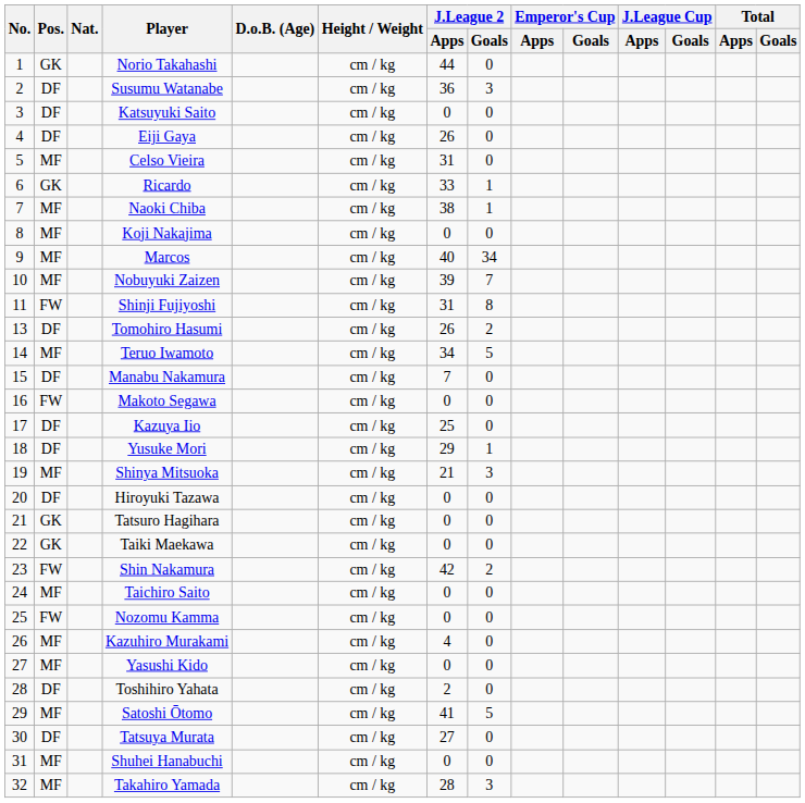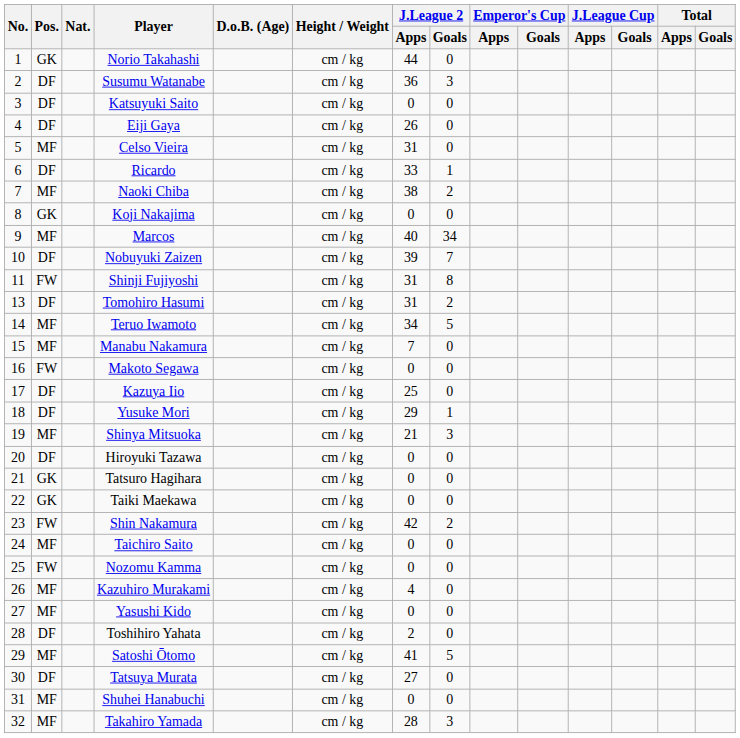 <table class="wikitable" style="text-align:center;">
 <tr>
 <th rowspan="2">No.</th>
 <th rowspan="2">Pos.</th>
 <th rowspan="2">Nat.</th>
 <th rowspan="2">Player</th>
 <th rowspan="2">D.o.B. (Age)</th>
 <th rowspan="2">Height / Weight</th>
 <th colspan="2"><a href='#'>J.League 2</a></th>
 <th colspan="2"><a href='#'>Emperor's Cup</a></th>
 <th colspan="2"><a href='#'>J.League Cup</a></th>
 <th colspan="2">Total</th>
 </tr>
 <tr>
 <th>Apps</th>
 <th>Goals</th>
 <th>Apps</th>
 <th>Goals</th>
 <th>Apps</th>
 <th>Goals</th>
 <th>Apps</th>
 <th>Goals</th>
 </tr>
 <tr>
 <td>1</td>
 <td>GK</td>
 <td></td>
 <td><a href='#'>Norio Takahashi</a></td>
 <td></td>
 <td>cm / kg</td>
 <td>44</td>
 <td>0</td>
 <td></td>
 <td></td>
 <td></td>
 <td></td>
 <td></td>
 <td></td>
 </tr>
 <tr>
 <td>2</td>
 <td>DF</td>
 <td></td>
 <td><a href='#'>Susumu Watanabe</a></td>
 <td></td>
 <td>cm / kg</td>
 <td>36</td>
 <td>3</td>
 <td></td>
 <td></td>
 <td></td>
 <td></td>
 <td></td>
 <td></td>
 </tr>
 <tr>
 <td>3</td>
 <td>DF</td>
 <td></td>
 <td><a href='#'>Katsuyuki Saito</a></td>
 <td></td>
 <td>cm / kg</td>
 <td>0</td>
 <td>0</td>
 <td></td>
 <td></td>
 <td></td>
 <td></td>
 <td></td>
 <td></td>
 </tr>
 <tr>
 <td>4</td>
 <td>DF</td>
 <td></td>
 <td><a href='#'>Eiji Gaya</a></td>
 <td></td>
 <td>cm / kg</td>
 <td>26</td>
 <td>0</td>
 <td></td>
 <td></td>
 <td></td>
 <td></td>
 <td></td>
 <td></td>
 </tr>
 <tr>
 <td>5</td>
 <td>MF</td>
 <td></td>
 <td><a href='#'>Celso Vieira</a></td>
 <td></td>
 <td>cm / kg</td>
 <td>31</td>
 <td>0</td>
 <td></td>
 <td></td>
 <td></td>
 <td></td>
 <td></td>
 <td></td>
 </tr>
 <tr>
 <td>6</td>
-<td>GK</td>
+<td>DF</td>
 <td></td>
 <td><a href='#'>Ricardo</a></td>
 <td></td>
 <td>cm / kg</td>
 <td>33</td>
 <td>1</td>
 <td></td>
 <td></td>
 <td></td>
 <td></td>
 <td></td>
 <td></td>
 </tr>
 <tr>
 <td>7</td>
 <td>MF</td>
 <td></td>
 <td><a href='#'>Naoki Chiba</a></td>
 <td></td>
 <td>cm / kg</td>
 <td>38</td>
-<td>1</td>
+<td>2</td>
 <td></td>
 <td></td>
 <td></td>
 <td></td>
 <td></td>
 <td></td>
 </tr>
 <tr>
 <td>8</td>
-<td>MF</td>
+<td>GK</td>
 <td></td>
 <td><a href='#'>Koji Nakajima</a></td>
 <td></td>
 <td>cm / kg</td>
 <td>0</td>
 <td>0</td>
 <td></td>
 <td></td>
 <td></td>
 <td></td>
 <td></td>
 <td></td>
 </tr>
 <tr>
 <td>9</td>
 <td>MF</td>
 <td></td>
 <td><a href='#'>Marcos</a></td>
 <td></td>
 <td>cm / kg</td>
 <td>40</td>
 <td>34</td>
 <td></td>
 <td></td>
 <td></td>
 <td></td>
 <td></td>
 <td></td>
 </tr>
 <tr>
 <td>10</td>
-<td>MF</td>
+<td>DF</td>
 <td></td>
 <td><a href='#'>Nobuyuki Zaizen</a></td>
 <td></td>
 <td>cm / kg</td>
 <td>39</td>
 <td>7</td>
 <td></td>
 <td></td>
 <td></td>
 <td></td>
 <td></td>
 <td></td>
 </tr>
 <tr>
 <td>11</td>
 <td>FW</td>
 <td></td>
 <td><a href='#'>Shinji Fujiyoshi</a></td>
 <td></td>
 <td>cm / kg</td>
 <td>31</td>
 <td>8</td>
 <td></td>
 <td></td>
 <td></td>
 <td></td>
 <td></td>
 <td></td>
 </tr>
 <tr>
 <td>13</td>
 <td>DF</td>
 <td></td>
 <td><a href='#'>Tomohiro Hasumi</a></td>
 <td></td>
 <td>cm / kg</td>
-<td>26</td>
+<td>31</td>
 <td>2</td>
 <td></td>
 <td></td>
 <td></td>
 <td></td>
 <td></td>
 <td></td>
 </tr>
 <tr>
 <td>14</td>
 <td>MF</td>
 <td></td>
 <td><a href='#'>Teruo Iwamoto</a></td>
 <td></td>
 <td>cm / kg</td>
 <td>34</td>
 <td>5</td>
 <td></td>
 <td></td>
 <td></td>
 <td></td>
 <td></td>
 <td></td>
 </tr>
 <tr>
 <td>15</td>
-<td>DF</td>
+<td>MF</td>
 <td></td>
 <td><a href='#'>Manabu Nakamura</a></td>
 <td></td>
 <td>cm / kg</td>
 <td>7</td>
 <td>0</td>
 <td></td>
 <td></td>
 <td></td>
 <td></td>
 <td></td>
 <td></td>
 </tr>
 <tr>
 <td>16</td>
 <td>FW</td>
 <td></td>
 <td><a href='#'>Makoto Segawa</a></td>
 <td></td>
 <td>cm / kg</td>
 <td>0</td>
 <td>0</td>
 <td></td>
 <td></td>
 <td></td>
 <td></td>
 <td></td>
 <td></td>
 </tr>
 <tr>
 <td>17</td>
 <td>DF</td>
 <td></td>
 <td><a href='#'>Kazuya Iio</a></td>
 <td></td>
 <td>cm / kg</td>
 <td>25</td>
 <td>0</td>
 <td></td>
 <td></td>
 <td></td>
 <td></td>
 <td></td>
 <td></td>
 </tr>
 <tr>
 <td>18</td>
 <td>DF</td>
 <td></td>
 <td><a href='#'>Yusuke Mori</a></td>
 <td></td>
 <td>cm / kg</td>
 <td>29</td>
 <td>1</td>
 <td></td>
 <td></td>
 <td></td>
 <td></td>
 <td></td>
 <td></td>
 </tr>
 <tr>
 <td>19</td>
 <td>MF</td>
 <td></td>
 <td><a href='#'>Shinya Mitsuoka</a></td>
 <td></td>
 <td>cm / kg</td>
 <td>21</td>
 <td>3</td>
 <td></td>
 <td></td>
 <td></td>
 <td></td>
 <td></td>
 <td></td>
 </tr>
 <tr>
 <td>20</td>
 <td>DF</td>
 <td></td>
 <td>Hiroyuki Tazawa</td>
 <td></td>
 <td>cm / kg</td>
 <td>0</td>
 <td>0</td>
 <td></td>
 <td></td>
 <td></td>
 <td></td>
 <td></td>
 <td></td>
 </tr>
 <tr>
 <td>21</td>
 <td>GK</td>
 <td></td>
 <td>Tatsuro Hagihara</td>
 <td></td>
 <td>cm / kg</td>
 <td>0</td>
 <td>0</td>
 <td></td>
 <td></td>
 <td></td>
 <td></td>
 <td></td>
 <td></td>
 </tr>
 <tr>
 <td>22</td>
 <td>GK</td>
 <td></td>
 <td>Taiki Maekawa</td>
 <td></td>
 <td>cm / kg</td>
 <td>0</td>
 <td>0</td>
 <td></td>
 <td></td>
 <td></td>
 <td></td>
 <td></td>
 <td></td>
 </tr>
 <tr>
 <td>23</td>
 <td>FW</td>
 <td></td>
 <td><a href='#'>Shin Nakamura</a></td>
 <td></td>
 <td>cm / kg</td>
 <td>42</td>
 <td>2</td>
 <td></td>
 <td></td>
 <td></td>
 <td></td>
 <td></td>
 <td></td>
 </tr>
 <tr>
 <td>24</td>
 <td>MF</td>
 <td></td>
 <td><a href='#'>Taichiro Saito</a></td>
 <td></td>
 <td>cm / kg</td>
 <td>0</td>
 <td>0</td>
 <td></td>
 <td></td>
 <td></td>
 <td></td>
 <td></td>
 <td></td>
 </tr>
 <tr>
 <td>25</td>
 <td>FW</td>
 <td></td>
 <td><a href='#'>Nozomu Kamma</a></td>
 <td></td>
 <td>cm / kg</td>
 <td>0</td>
 <td>0</td>
 <td></td>
 <td></td>
 <td></td>
 <td></td>
 <td></td>
 <td></td>
 </tr>
 <tr>
 <td>26</td>
 <td>MF</td>
 <td></td>
 <td><a href='#'>Kazuhiro Murakami</a></td>
 <td></td>
 <td>cm / kg</td>
 <td>4</td>
 <td>0</td>
 <td></td>
 <td></td>
 <td></td>
 <td></td>
 <td></td>
 <td></td>
 </tr>
 <tr>
 <td>27</td>
 <td>MF</td>
 <td></td>
 <td><a href='#'>Yasushi Kido</a></td>
 <td></td>
 <td>cm / kg</td>
 <td>0</td>
 <td>0</td>
 <td></td>
 <td></td>
 <td></td>
 <td></td>
 <td></td>
 <td></td>
 </tr>
 <tr>
 <td>28</td>
 <td>DF</td>
 <td></td>
 <td>Toshihiro Yahata</td>
 <td></td>
 <td>cm / kg</td>
 <td>2</td>
 <td>0</td>
 <td></td>
 <td></td>
 <td></td>
 <td></td>
 <td></td>
 <td></td>
 </tr>
 <tr>
 <td>29</td>
 <td>MF</td>
 <td></td>
 <td><a href='#'>Satoshi Ōtomo</a></td>
 <td></td>
 <td>cm / kg</td>
 <td>41</td>
 <td>5</td>
 <td></td>
 <td></td>
 <td></td>
 <td></td>
 <td></td>
 <td></td>
 </tr>
 <tr>
 <td>30</td>
 <td>DF</td>
 <td></td>
 <td><a href='#'>Tatsuya Murata</a></td>
 <td></td>
 <td>cm / kg</td>
 <td>27</td>
 <td>0</td>
 <td></td>
 <td></td>
 <td></td>
 <td></td>
 <td></td>
 <td></td>
 </tr>
 <tr>
 <td>31</td>
 <td>MF</td>
 <td></td>
 <td><a href='#'>Shuhei Hanabuchi</a></td>
 <td></td>
 <td>cm / kg</td>
 <td>0</td>
 <td>0</td>
 <td></td>
 <td></td>
 <td></td>
 <td></td>
 <td></td>
 <td></td>
 </tr>
 <tr>
 <td>32</td>
 <td>MF</td>
 <td></td>
 <td><a href='#'>Takahiro Yamada</a></td>
 <td></td>
 <td>cm / kg</td>
 <td>28</td>
 <td>3</td>
 <td></td>
 <td></td>
 <td></td>
 <td></td>
 <td></td>
 <td></td>
 </tr>
 </table>
